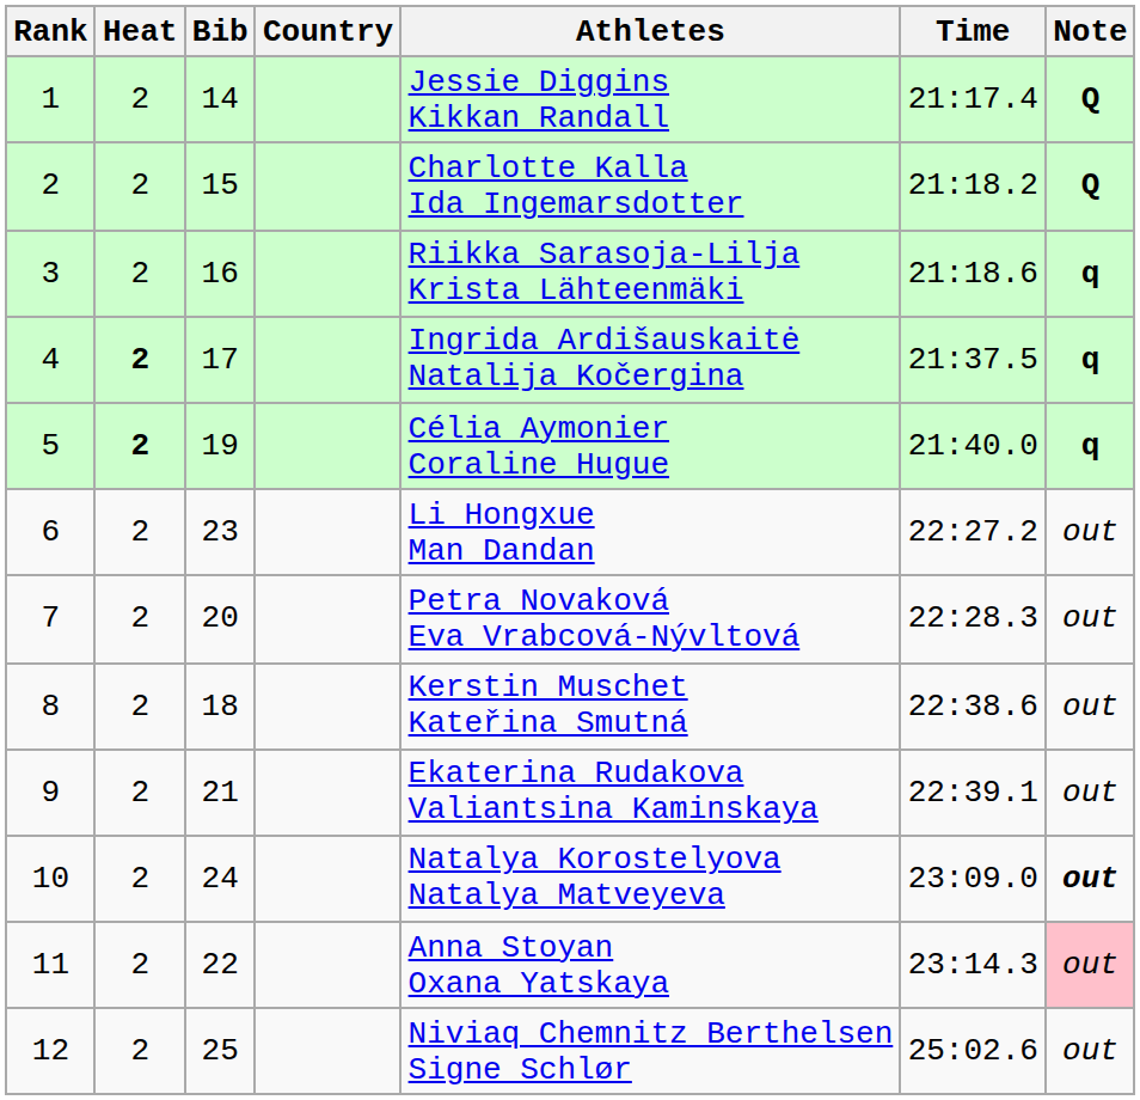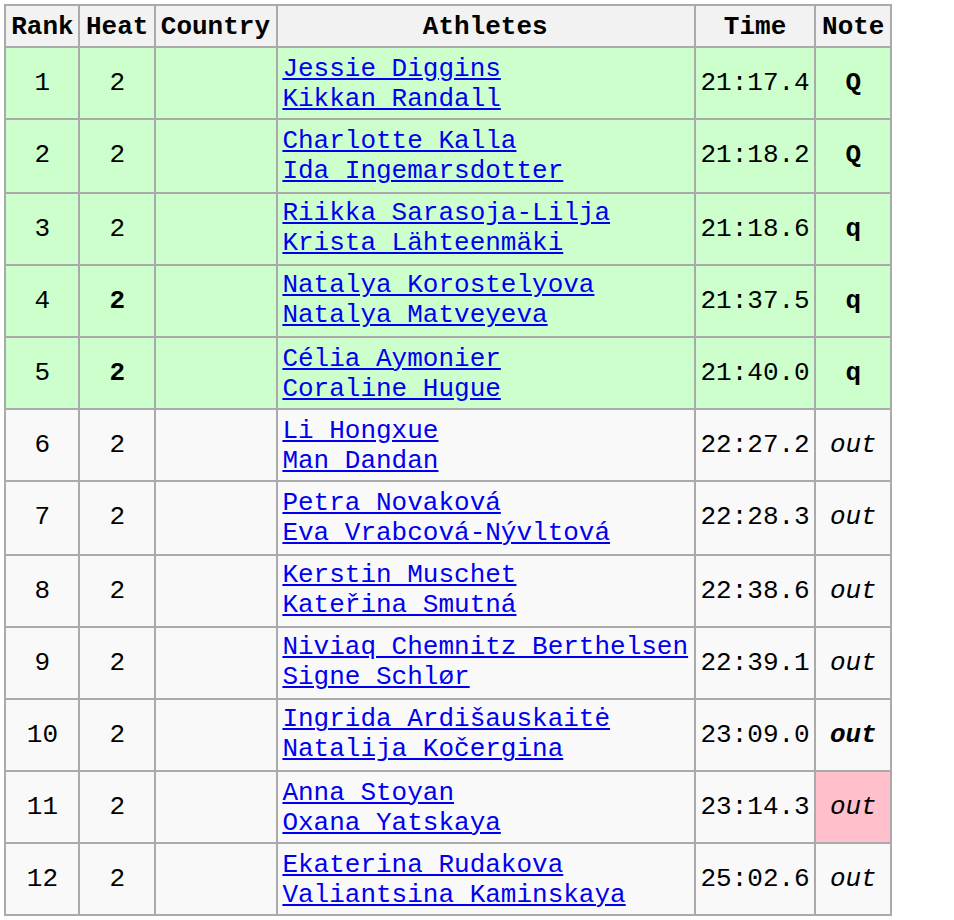 <table class="wikitable sortable" style="text-align:center">
 <tr>
 <th>Rank</th>
 <th>Heat</th>
-<th>Bib</th>
 <th>Country</th>
 <th>Athletes</th>
 <th>Time</th>
 <th>Note</th>
 </tr>
 <tr bgcolor=ccffcc>
 <td>1</td>
 <td>2</td>
-<td>14</td>
 <td align=left></td>
 <td align=left><a href='#'>Jessie Diggins</a><br><a href='#'>Kikkan Randall</a></td>
 <td>21:17.4</td>
 <td><strong>Q</strong></td>
 </tr>
 <tr bgcolor=ccffcc>
 <td>2</td>
 <td>2</td>
-<td>15</td>
 <td align=left></td>
 <td align=left><a href='#'>Charlotte Kalla</a><br><a href='#'>Ida Ingemarsdotter</a></td>
 <td>21:18.2</td>
 <td><strong>Q</strong></td>
 </tr>
 <tr bgcolor=ccffcc>
 <td>3</td>
 <td>2</td>
-<td>16</td>
 <td align=left></td>
 <td align=left><a href='#'>Riikka Sarasoja-Lilja</a><br><a href='#'>Krista Lähteenmäki</a></td>
 <td>21:18.6</td>
 <td><strong>q</strong></td>
 </tr>
 <tr bgcolor=ccffcc>
 <td>4</td>
 <td><strong>2</strong></td>
-<td>17</td>
 <td align=left></td>
-<td align=left><a href='#'>Ingrida Ardišauskaitė</a><br><a href='#'>Natalija Kočergina</a></td>
+<td align=left><a href='#'>Natalya Korostelyova</a><br><a href='#'>Natalya Matveyeva</a></td>
 <td>21:37.5</td>
 <td><strong>q</strong></td>
 </tr>
 <tr bgcolor=ccffcc>
 <td>5</td>
 <td><strong>2</strong></td>
-<td>19</td>
 <td align=left></td>
 <td align=left><a href='#'>Célia Aymonier</a><br><a href='#'>Coraline Hugue</a></td>
 <td>21:40.0</td>
 <td><strong>q</strong></td>
 </tr>
 <tr>
 <td>6</td>
 <td>2</td>
-<td>23</td>
 <td align=left></td>
 <td align=left><a href='#'>Li Hongxue</a><br><a href='#'>Man Dandan</a></td>
 <td>22:27.2</td>
 <td><em>out</em></td>
 </tr>
 <tr>
 <td>7</td>
 <td>2</td>
-<td>20</td>
 <td align=left></td>
 <td align=left><a href='#'>Petra Novaková</a><br><a href='#'>Eva Vrabcová-Nývltová</a></td>
 <td>22:28.3</td>
 <td><em>out</em></td>
 </tr>
 <tr>
 <td>8</td>
 <td>2</td>
-<td>18</td>
 <td align=left></td>
 <td align=left><a href='#'>Kerstin Muschet</a><br><a href='#'>Kateřina Smutná</a></td>
 <td>22:38.6</td>
 <td><em>out</em></td>
 </tr>
 <tr>
 <td>9</td>
 <td>2</td>
-<td>21</td>
 <td align=left></td>
-<td align=left><a href='#'>Ekaterina Rudakova</a><br><a href='#'>Valiantsina Kaminskaya</a></td>
+<td align=left><a href='#'>Niviaq Chemnitz Berthelsen</a><br><a href='#'>Signe Schlør</a></td>
 <td>22:39.1</td>
 <td><em>out</em></td>
 </tr>
 <tr>
 <td>10</td>
 <td>2</td>
-<td>24</td>
 <td align=left></td>
-<td align=left><a href='#'>Natalya Korostelyova</a><br><a href='#'>Natalya Matveyeva</a></td>
+<td align=left><a href='#'>Ingrida Ardišauskaitė</a><br><a href='#'>Natalija Kočergina</a></td>
 <td>23:09.0</td>
 <td><strong><em>out</em></strong></td>
 </tr>
 <tr>
 <td>11</td>
 <td>2</td>
-<td>22</td>
 <td align=left></td>
 <td align=left><a href='#'>Anna Stoyan</a><br><a href='#'>Oxana Yatskaya</a></td>
 <td>23:14.3</td>
 <td style="background: pink;"><em>out</em></td>
 </tr>
 <tr>
 <td>12</td>
 <td>2</td>
-<td>25</td>
 <td align=left></td>
-<td align=left><a href='#'>Niviaq Chemnitz Berthelsen</a><br><a href='#'>Signe Schlør</a></td>
+<td align=left><a href='#'>Ekaterina Rudakova</a><br><a href='#'>Valiantsina Kaminskaya</a></td>
 <td>25:02.6</td>
 <td><em>out</em></td>
 </tr>
 </table>
